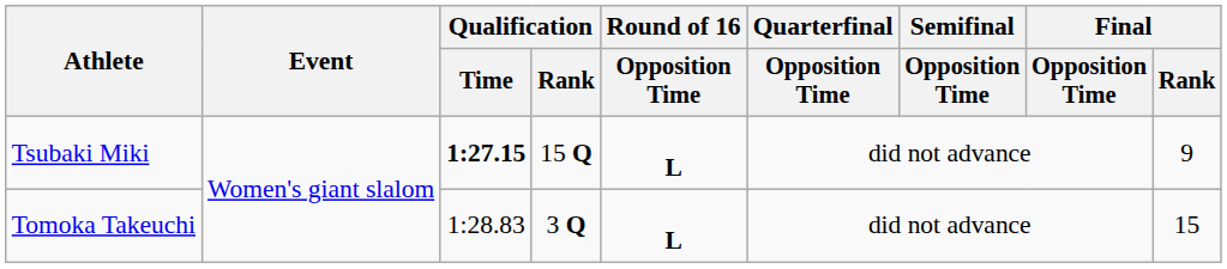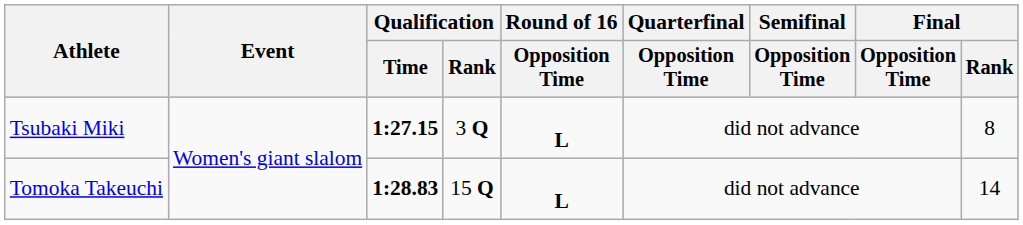 <table class=wikitable style=font-size:90%>
 <tr>
 <th rowspan=2>Athlete</th>
 <th rowspan=2>Event</th>
 <th colspan=2>Qualification</th>
 <th>Round of 16</th>
 <th>Quarterfinal</th>
 <th>Semifinal</th>
 <th colspan=2>Final</th>
 </tr>
 <tr style=font-size:95%>
 <th>Time</th>
 <th>Rank</th>
 <th>Opposition<br>Time</th>
 <th>Opposition<br>Time</th>
 <th>Opposition<br>Time</th>
 <th>Opposition<br>Time</th>
 <th>Rank</th>
 </tr>
 <tr align=center>
 <td align=left><a href='#'>Tsubaki Miki</a></td>
 <td align=left rowspan=2><a href='#'>Women's giant slalom</a></td>
 <td><strong>1:27.15</strong></td>
+<td>3 <strong>Q</strong></td>
+<td><br><strong>L</strong> </td>
+<td colspan=3>did not advance</td>
+<td>8</td>
+</tr>
+<tr align=center>
+<td align=left><a href='#'>Tomoka Takeuchi</a></td>
+<td><strong>1:28.83</strong></td>
 <td>15 <strong>Q</strong></td>
 <td><br><strong>L</strong> </td>
 <td colspan=3>did not advance</td>
-<td>9</td>
-</tr>
-<tr align=center>
-<td align=left><a href='#'>Tomoka Takeuchi</a></td>
-<td>1:28.83</td>
-<td>3 <strong>Q</strong></td>
-<td><br><strong>L</strong> </td>
-<td colspan=3>did not advance</td>
-<td>15</td>
+<td>14</td>
 </tr>
 </table>
